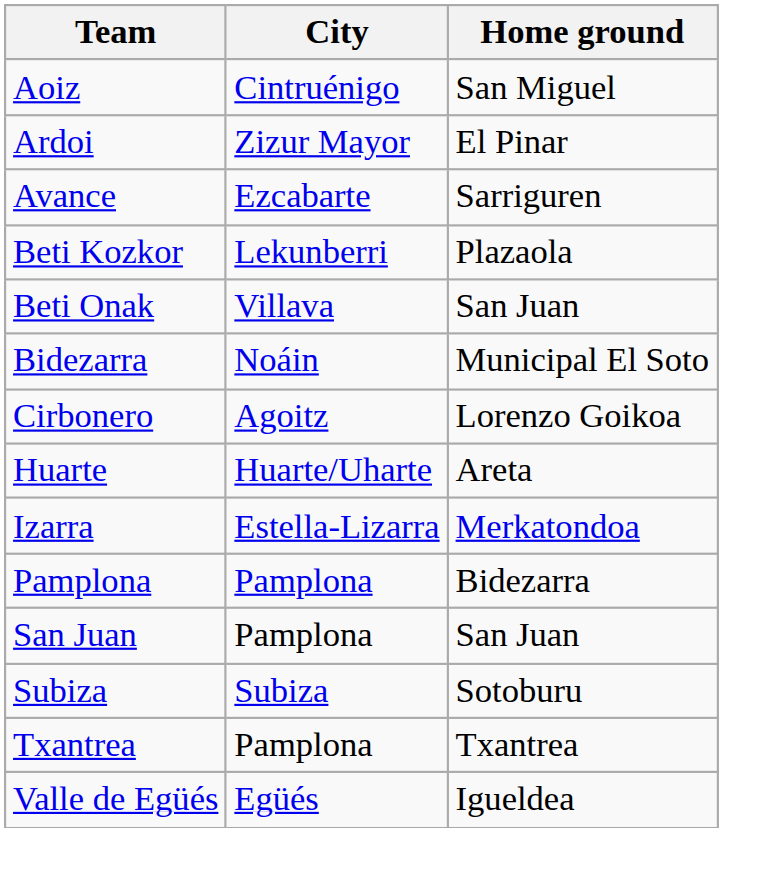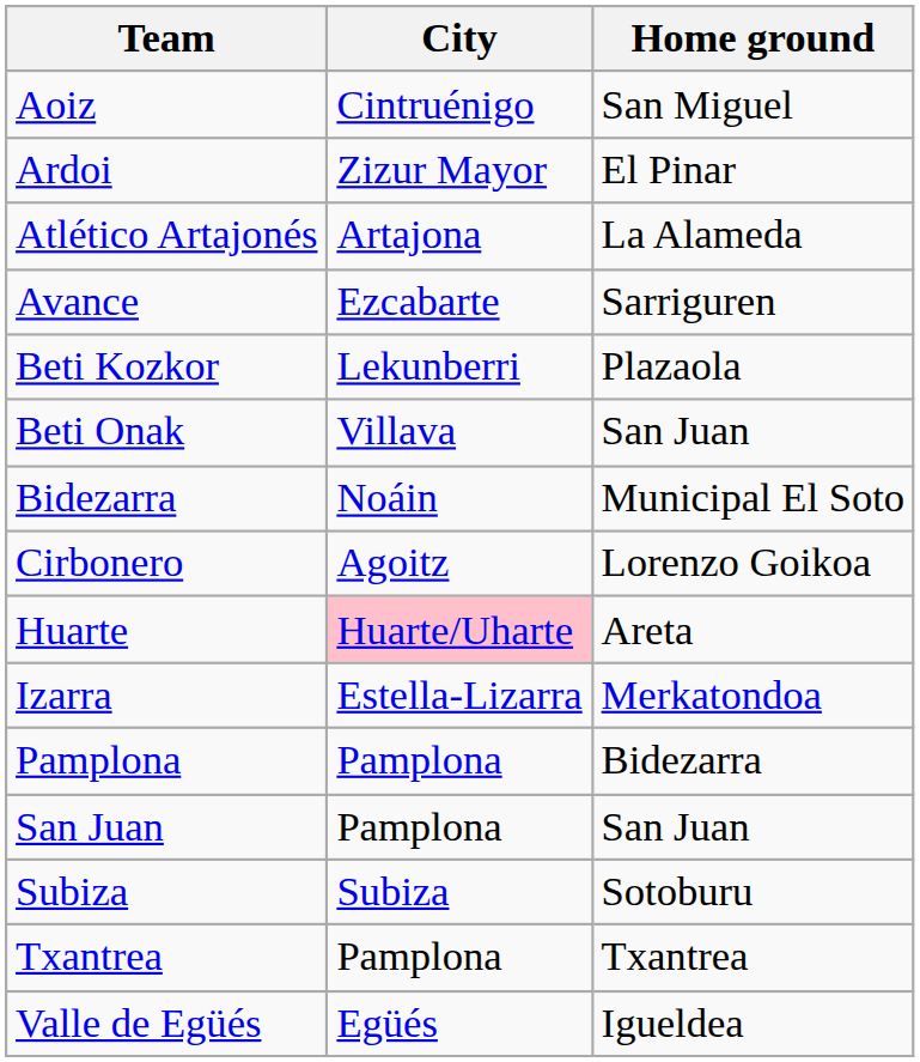 <table class="wikitable sortable">
 <tr>
 <th>Team</th>
 <th>City</th>
 <th>Home ground</th>
 </tr>
 <tr>
 <td><a href='#'>Aoiz</a></td>
 <td><a href='#'>Cintruénigo</a></td>
 <td>San Miguel</td>
 </tr>
 <tr>
 <td><a href='#'>Ardoi</a></td>
 <td><a href='#'>Zizur Mayor</a></td>
 <td>El Pinar</td>
+</tr>
+<tr>
+<td><a href='#'>Atlético Artajonés</a></td>
+<td><a href='#'>Artajona</a></td>
+<td>La Alameda</td>
 </tr>
 <tr>
 <td><a href='#'>Avance</a></td>
 <td><a href='#'>Ezcabarte</a></td>
 <td>Sarriguren</td>
 </tr>
 <tr>
 <td><a href='#'>Beti Kozkor</a></td>
 <td><a href='#'>Lekunberri</a></td>
 <td>Plazaola</td>
 </tr>
 <tr>
 <td><a href='#'>Beti Onak</a></td>
 <td><a href='#'>Villava</a></td>
 <td>San Juan<br></td>
 </tr>
 <tr>
 <td><a href='#'>Bidezarra</a></td>
 <td><a href='#'>Noáin</a></td>
 <td>Municipal El Soto<br></td>
 </tr>
 <tr>
 <td><a href='#'>Cirbonero</a></td>
 <td><a href='#'>Agoitz</a></td>
 <td>Lorenzo Goikoa</td>
 </tr>
 <tr>
 <td><a href='#'>Huarte</a></td>
-<td><a href='#'>Huarte/Uharte</a></td>
+<td style="background: pink;"><a href='#'>Huarte/Uharte</a></td>
 <td>Areta</td>
 </tr>
 <tr>
 <td><a href='#'>Izarra</a></td>
 <td><a href='#'>Estella-Lizarra</a></td>
 <td><a href='#'>Merkatondoa</a></td>
 </tr>
 <tr>
 <td><a href='#'>Pamplona</a></td>
 <td><a href='#'>Pamplona</a></td>
 <td>Bidezarra<br></td>
 </tr>
 <tr>
 <td><a href='#'>San Juan</a></td>
 <td>Pamplona</td>
 <td>San Juan</td>
 </tr>
 <tr>
 <td><a href='#'>Subiza</a></td>
 <td><a href='#'>Subiza</a></td>
 <td>Sotoburu</td>
 </tr>
 <tr>
 <td><a href='#'>Txantrea</a></td>
 <td>Pamplona</td>
 <td>Txantrea</td>
 </tr>
 <tr>
 <td><a href='#'>Valle de Egüés</a></td>
 <td><a href='#'>Egüés</a></td>
 <td>Igueldea</td>
 </tr>
 </table>
